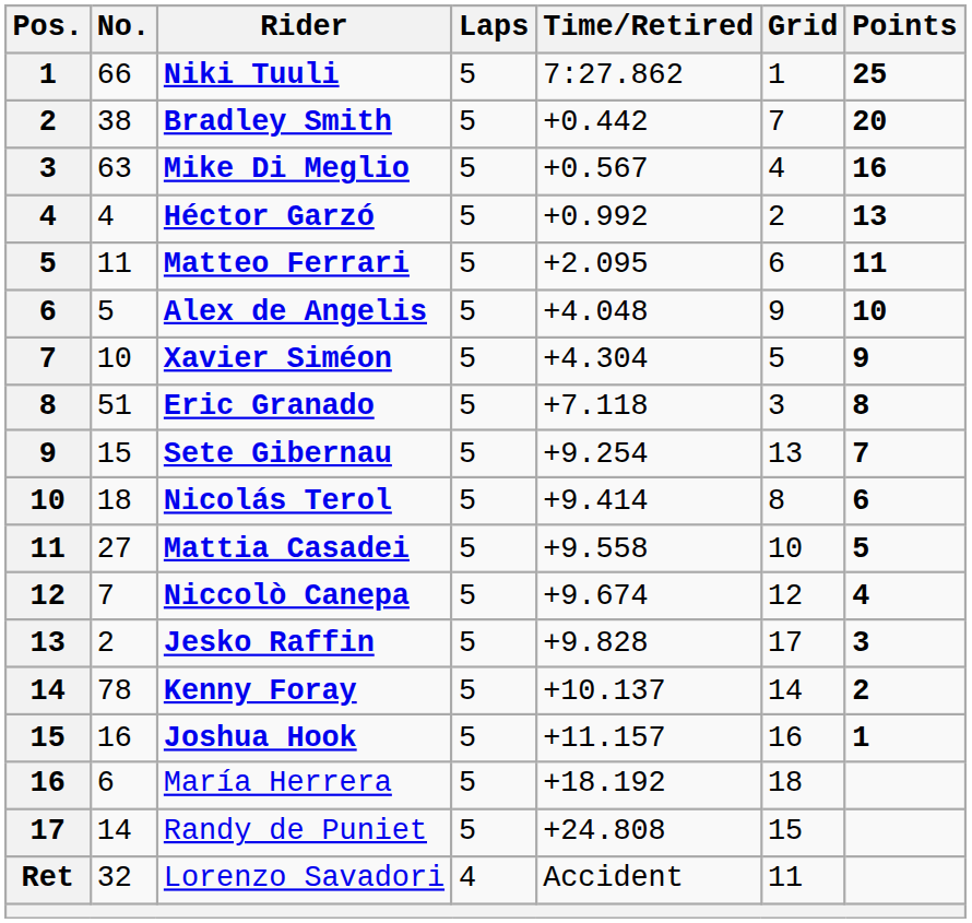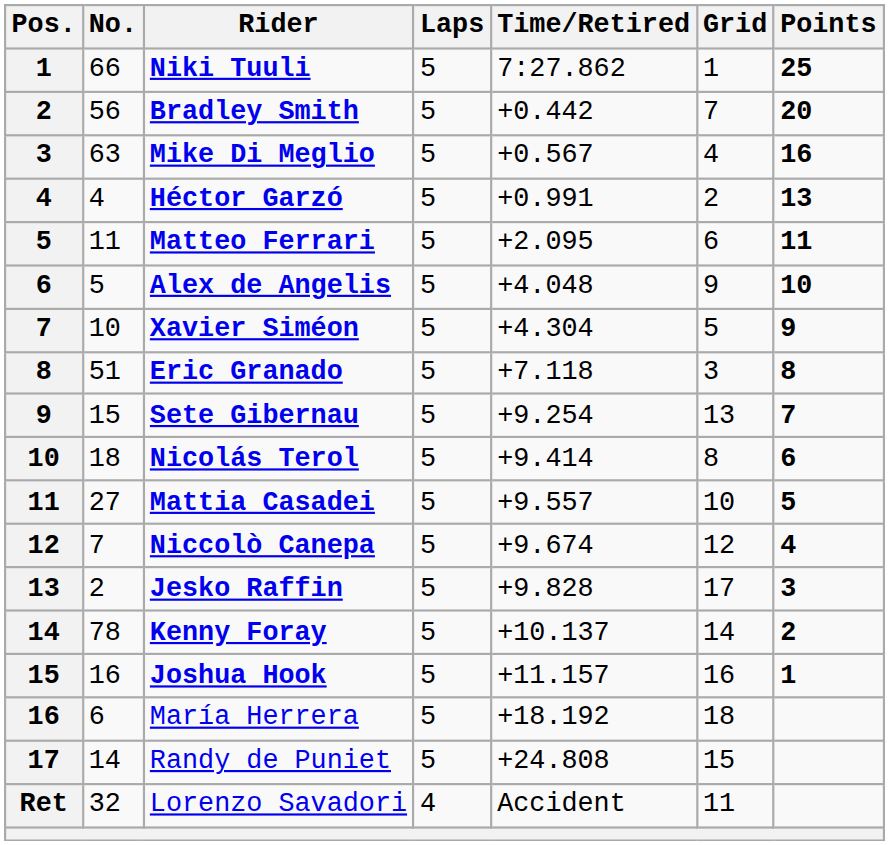 <table class="wikitable" style="font-size: 95%;">
 <tr>
 <th>Pos.</th>
 <th>No.</th>
 <th>Rider</th>
 <th>Laps</th>
 <th>Time/Retired</th>
 <th>Grid</th>
 <th>Points</th>
 </tr>
 <tr>
 <th>1</th>
 <td>66</td>
 <td> <strong><a href='#'>Niki Tuuli</a></strong></td>
 <td>5</td>
 <td>7:27.862</td>
 <td>1</td>
 <td><strong>25</strong></td>
 </tr>
 <tr>
 <th>2</th>
-<td>38</td>
+<td>56</td>
 <td> <strong><a href='#'>Bradley Smith</a></strong></td>
 <td>5</td>
 <td>+0.442</td>
 <td>7</td>
 <td><strong>20</strong></td>
 </tr>
 <tr>
 <th>3</th>
 <td>63</td>
 <td> <strong><a href='#'>Mike Di Meglio</a></strong></td>
 <td>5</td>
 <td>+0.567</td>
 <td>4</td>
 <td><strong>16</strong></td>
 </tr>
 <tr>
 <th>4</th>
 <td>4</td>
 <td> <strong><a href='#'>Héctor Garzó</a></strong></td>
 <td>5</td>
-<td>+0.992</td>
+<td>+0.991</td>
 <td>2</td>
 <td><strong>13</strong></td>
 </tr>
 <tr>
 <th>5</th>
 <td>11</td>
 <td> <strong><a href='#'>Matteo Ferrari</a></strong></td>
 <td>5</td>
 <td>+2.095</td>
 <td>6</td>
 <td><strong>11</strong></td>
 </tr>
 <tr>
 <th>6</th>
 <td>5</td>
 <td> <strong><a href='#'>Alex de Angelis</a></strong></td>
 <td>5</td>
 <td>+4.048</td>
 <td>9</td>
 <td><strong>10</strong></td>
 </tr>
 <tr>
 <th>7</th>
 <td>10</td>
 <td> <strong><a href='#'>Xavier Siméon</a></strong></td>
 <td>5</td>
 <td>+4.304</td>
 <td>5</td>
 <td><strong>9</strong></td>
 </tr>
 <tr>
 <th>8</th>
 <td>51</td>
 <td> <strong><a href='#'>Eric Granado</a></strong></td>
 <td>5</td>
 <td>+7.118</td>
 <td>3</td>
 <td><strong>8</strong></td>
 </tr>
 <tr>
 <th>9</th>
 <td>15</td>
 <td> <strong><a href='#'>Sete Gibernau</a></strong></td>
 <td>5</td>
 <td>+9.254</td>
 <td>13</td>
 <td><strong>7</strong></td>
 </tr>
 <tr>
 <th>10</th>
 <td>18</td>
 <td> <strong><a href='#'>Nicolás Terol</a></strong></td>
 <td>5</td>
 <td>+9.414</td>
 <td>8</td>
 <td><strong>6</strong></td>
 </tr>
 <tr>
 <th>11</th>
 <td>27</td>
 <td> <strong><a href='#'>Mattia Casadei</a></strong></td>
 <td>5</td>
-<td>+9.558</td>
+<td>+9.557</td>
 <td>10</td>
 <td><strong>5</strong></td>
 </tr>
 <tr>
 <th>12</th>
 <td>7</td>
 <td> <strong><a href='#'>Niccolò Canepa</a></strong></td>
 <td>5</td>
 <td>+9.674</td>
 <td>12</td>
 <td><strong>4</strong></td>
 </tr>
 <tr>
 <th>13</th>
 <td>2</td>
 <td> <strong><a href='#'>Jesko Raffin</a></strong></td>
 <td>5</td>
 <td>+9.828</td>
 <td>17</td>
 <td><strong>3</strong></td>
 </tr>
 <tr>
 <th>14</th>
 <td>78</td>
 <td> <strong><a href='#'>Kenny Foray</a></strong></td>
 <td>5</td>
 <td>+10.137</td>
 <td>14</td>
 <td><strong>2</strong></td>
 </tr>
 <tr>
 <th>15</th>
 <td>16</td>
 <td> <strong><a href='#'>Joshua Hook</a></strong></td>
 <td>5</td>
 <td>+11.157</td>
 <td>16</td>
 <td><strong>1</strong></td>
 </tr>
 <tr>
 <th>16</th>
 <td>6</td>
 <td> <a href='#'>María Herrera</a></td>
 <td>5</td>
 <td>+18.192</td>
 <td>18</td>
 <td></td>
 </tr>
 <tr>
 <th>17</th>
 <td>14</td>
 <td> <a href='#'>Randy de Puniet</a></td>
 <td>5</td>
 <td>+24.808</td>
 <td>15</td>
 <td></td>
 </tr>
 <tr>
 <th>Ret</th>
 <td>32</td>
 <td> <a href='#'>Lorenzo Savadori</a></td>
 <td>4</td>
 <td>Accident</td>
 <td>11</td>
 <td></td>
 </tr>
 <tr>
 <th colspan=7></th>
 </tr>
 </table>
